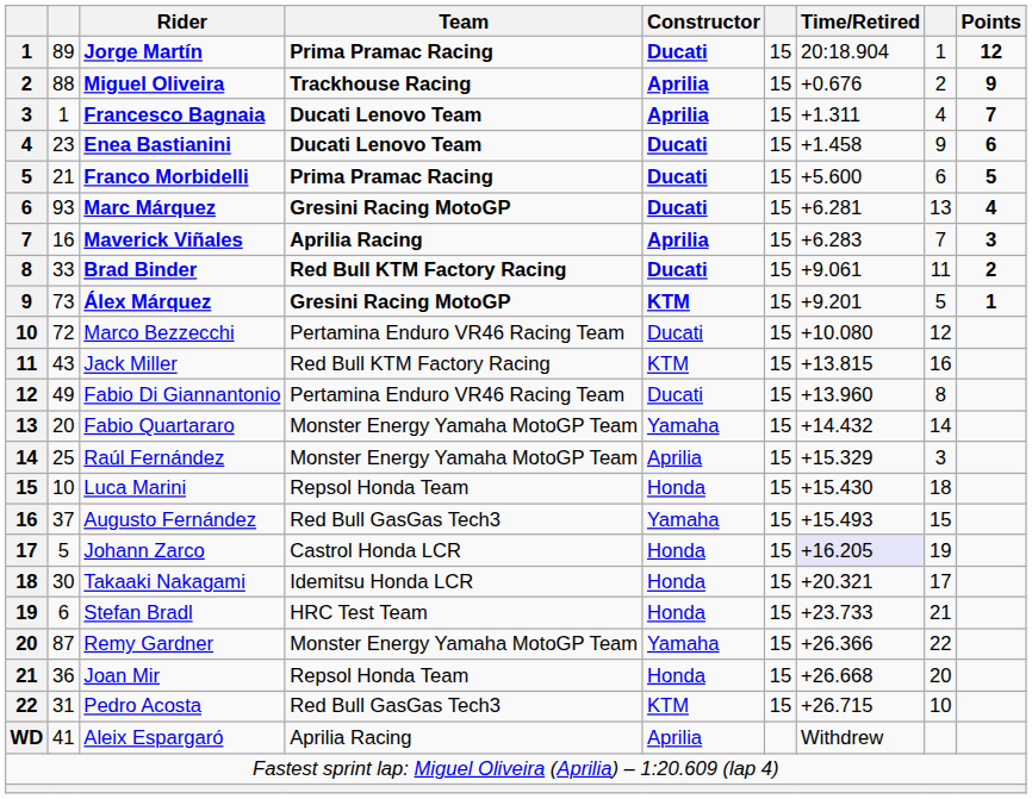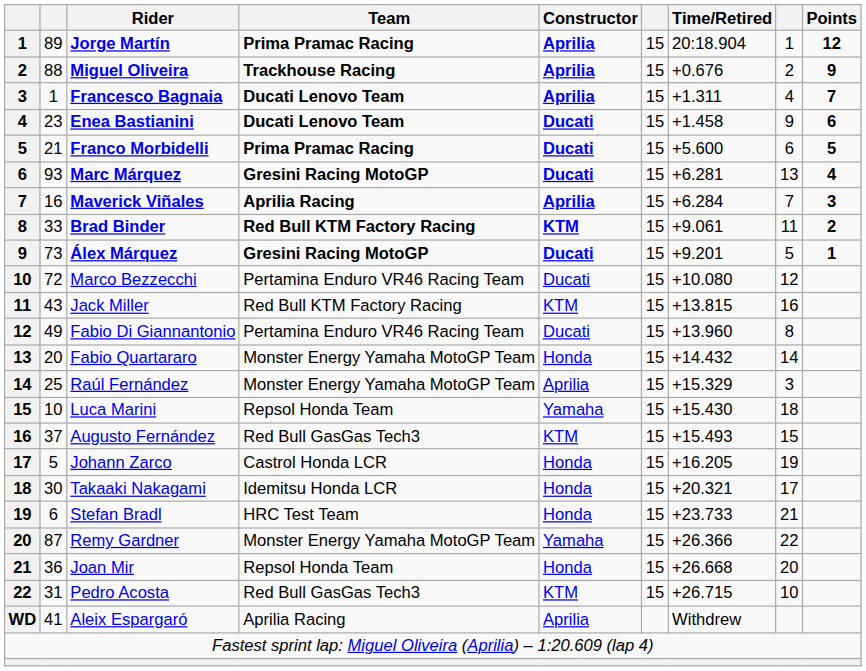 <table class="wikitable sortable" style="font-size: 85%;">
 <tr>
 <th scope="col"></th>
 <th scope="col"></th>
 <th scope="col">Rider</th>
 <th scope="col">Team</th>
 <th scope="col">Constructor</th>
 <th scope="col" class="unsortable"></th>
 <th scope="col" class="unsortable">Time/Retired</th>
 <th scope="col"></th>
 <th scope="col">Points</th>
 </tr>
 <tr>
 <th scope="row">1</th>
 <td align="center">89</td>
 <td data-sort-value="mart"> <strong><a href='#'>Jorge Martín</a></strong></td>
 <td><strong>Prima Pramac Racing</strong></td>
-<td><strong><a href='#'>Ducati</a></strong></td>
+<td><strong><a href='#'>Aprilia</a></strong></td>
 <td>15</td>
 <td>20:18.904</td>
 <td align="center">1</td>
 <td align="center"><strong>12</strong></td>
 </tr>
 <tr>
 <th scope="row">2</th>
 <td align="center">88</td>
 <td data-sort-value="oli"> <strong><a href='#'>Miguel Oliveira</a></strong></td>
 <td><strong>Trackhouse Racing</strong></td>
 <td><strong><a href='#'>Aprilia</a></strong></td>
 <td>15</td>
 <td>+0.676</td>
 <td align="center">2</td>
 <td align="center"><strong>9</strong></td>
 </tr>
 <tr>
 <th scope="row">3</th>
 <td align="center">1</td>
 <td data-sort-value="bag"> <strong><a href='#'>Francesco Bagnaia</a></strong></td>
 <td><strong>Ducati Lenovo Team</strong></td>
 <td><strong><a href='#'>Aprilia</a></strong></td>
 <td>15</td>
 <td>+1.311</td>
 <td align="center">4</td>
 <td align="center"><strong>7</strong></td>
 </tr>
 <tr>
 <th scope="row">4</th>
 <td align="center">23</td>
 <td data-sort-value="bas"> <strong><a href='#'>Enea Bastianini</a></strong></td>
 <td><strong>Ducati Lenovo Team</strong></td>
 <td><strong><a href='#'>Ducati</a></strong></td>
 <td>15</td>
 <td>+1.458</td>
 <td align="center">9</td>
 <td align="center"><strong>6</strong></td>
 </tr>
 <tr>
 <th scope="row">5</th>
 <td align="center">21</td>
 <td data-sort-value="mor"> <strong><a href='#'>Franco Morbidelli</a></strong></td>
 <td><strong>Prima Pramac Racing</strong></td>
 <td><strong><a href='#'>Ducati</a></strong></td>
 <td>15</td>
 <td>+5.600</td>
 <td align="center">6</td>
 <td align="center"><strong>5</strong></td>
 </tr>
 <tr>
 <th scope="row">6</th>
 <td align="center">93</td>
 <td data-sort-value="marqm"> <strong><a href='#'>Marc Márquez</a></strong></td>
 <td><strong>Gresini Racing MotoGP</strong></td>
 <td><strong><a href='#'>Ducati</a></strong></td>
 <td>15</td>
 <td>+6.281</td>
 <td align="center">13</td>
 <td align="center"><strong>4</strong></td>
 </tr>
 <tr>
 <th scope="row">7</th>
 <td align="center">16</td>
 <td data-sort-value="vin"> <strong><a href='#'>Maverick Viñales</a></strong></td>
 <td><strong>Aprilia Racing</strong></td>
 <td><strong><a href='#'>Aprilia</a></strong></td>
 <td>15</td>
-<td>+6.283</td>
+<td>+6.284</td>
 <td align="center">7</td>
 <td align="center"><strong>3</strong></td>
 </tr>
 <tr>
 <th scope="row">8</th>
 <td align="center">33</td>
 <td data-sort-value="bin"> <strong><a href='#'>Brad Binder</a></strong></td>
 <td><strong>Red Bull KTM Factory Racing</strong></td>
-<td><strong><a href='#'>Ducati</a></strong></td>
+<td><strong><a href='#'>KTM</a></strong></td>
 <td>15</td>
 <td>+9.061</td>
 <td align="center">11</td>
 <td align="center"><strong>2</strong></td>
 </tr>
 <tr>
 <th scope="row">9</th>
 <td align="center">73</td>
 <td data-sort-value="marqa"> <strong><a href='#'>Álex Márquez</a></strong></td>
 <td><strong>Gresini Racing MotoGP</strong></td>
-<td><strong><a href='#'>KTM</a></strong></td>
+<td><strong><a href='#'>Ducati</a></strong></td>
 <td>15</td>
 <td>+9.201</td>
 <td align="center">5</td>
 <td align="center"><strong>1</strong></td>
 </tr>
 <tr>
 <th scope="row">10</th>
 <td align="center">72</td>
 <td data-sort-value="bez"> <a href='#'>Marco Bezzecchi</a></td>
 <td>Pertamina Enduro VR46 Racing Team</td>
 <td><a href='#'>Ducati</a></td>
 <td>15</td>
 <td>+10.080</td>
 <td align="center">12</td>
 <td></td>
 </tr>
 <tr>
 <th scope="row">11</th>
 <td align="center">43</td>
 <td data-sort-value="mil"> <a href='#'>Jack Miller</a></td>
 <td>Red Bull KTM Factory Racing</td>
 <td><a href='#'>KTM</a></td>
 <td>15</td>
 <td>+13.815</td>
 <td align="center">16</td>
 <td align="center"></td>
 </tr>
 <tr>
 <th scope="row">12</th>
 <td align="center">49</td>
 <td data-sort-value="dig"> <a href='#'>Fabio Di Giannantonio</a></td>
 <td>Pertamina Enduro VR46 Racing Team</td>
 <td><a href='#'>Ducati</a></td>
 <td>15</td>
 <td>+13.960</td>
 <td align="center">8</td>
 <td align="center"></td>
 </tr>
 <tr>
 <th scope="row">13</th>
 <td align="center">20</td>
 <td data-sort-value="qua"> <a href='#'>Fabio Quartararo</a></td>
 <td>Monster Energy Yamaha MotoGP Team</td>
-<td><a href='#'>Yamaha</a></td>
+<td><a href='#'>Honda</a></td>
 <td>15</td>
 <td>+14.432</td>
 <td align="center">14</td>
 <td></td>
 </tr>
 <tr>
 <th scope="row">14</th>
 <td align="center">25</td>
 <td data-sort-value="ferr"> <a href='#'>Raúl Fernández</a></td>
 <td>Monster Energy Yamaha MotoGP Team</td>
 <td><a href='#'>Aprilia</a></td>
 <td>15</td>
 <td>+15.329</td>
 <td align="center">3</td>
 <td align="center"></td>
 </tr>
 <tr>
 <th scope="row">15</th>
 <td align="center">10</td>
 <td data-sort-value="mari"> <a href='#'>Luca Marini</a></td>
 <td>Repsol Honda Team</td>
-<td><a href='#'>Honda</a></td>
+<td><a href='#'>Yamaha</a></td>
 <td>15</td>
 <td>+15.430</td>
 <td align="center">18</td>
 <td align="center"></td>
 </tr>
 <tr>
 <th scope="row">16</th>
 <td align="center">37</td>
 <td data-sort-value="fera"> <a href='#'>Augusto Fernández</a></td>
 <td>Red Bull GasGas Tech3</td>
-<td><a href='#'>Yamaha</a></td>
+<td><a href='#'>KTM</a></td>
 <td>15</td>
 <td>+15.493</td>
 <td align="center">15</td>
 <td></td>
 </tr>
 <tr>
 <th scope="row">17</th>
 <td align="center">5</td>
 <td data-sort-value="zar"> <a href='#'>Johann Zarco</a></td>
 <td>Castrol Honda LCR</td>
 <td><a href='#'>Honda</a></td>
 <td>15</td>
-<td style="background: lavender;">+16.205</td>
+<td>+16.205</td>
 <td align="center">19</td>
 <td></td>
 </tr>
 <tr>
 <th scope="row">18</th>
 <td align="center">30</td>
 <td data-sort-value="nak"> <a href='#'>Takaaki Nakagami</a></td>
 <td>Idemitsu Honda LCR</td>
 <td><a href='#'>Honda</a></td>
 <td>15</td>
 <td>+20.321</td>
 <td align="center">17</td>
 <td></td>
 </tr>
 <tr>
 <th scope="row">19</th>
 <td align="center">6</td>
 <td data-sort-value="bra"> <a href='#'>Stefan Bradl</a></td>
 <td>HRC Test Team</td>
 <td><a href='#'>Honda</a></td>
 <td>15</td>
 <td>+23.733</td>
 <td align="center">21</td>
 <td></td>
 </tr>
 <tr>
 <th scope="row">20</th>
 <td align="center">87</td>
 <td data-sort-value="gar"> <a href='#'>Remy Gardner</a></td>
 <td>Monster Energy Yamaha MotoGP Team</td>
 <td><a href='#'>Yamaha</a></td>
 <td>15</td>
 <td>+26.366</td>
 <td align="center">22</td>
 <td></td>
 </tr>
 <tr>
 <th scope="row">21</th>
 <td align="center">36</td>
 <td data-sort-value="mir"> <a href='#'>Joan Mir</a></td>
 <td>Repsol Honda Team</td>
 <td><a href='#'>Honda</a></td>
 <td>15</td>
 <td>+26.668</td>
 <td align="center">20</td>
 <td align="center"></td>
 </tr>
 <tr>
 <th scope="row">22</th>
 <td align="center">31</td>
 <td data-sort-value="aco"> <a href='#'>Pedro Acosta</a></td>
 <td>Red Bull GasGas Tech3</td>
 <td><a href='#'>KTM</a></td>
 <td>15</td>
 <td>+26.715</td>
 <td align="center">10</td>
 <td align="center"></td>
 </tr>
 <tr>
 <th scope="row">WD</th>
 <td align="center">41</td>
 <td data-sort-value="esp"> <a href='#'>Aleix Espargaró</a></td>
 <td>Aprilia Racing</td>
 <td><a href='#'>Aprilia</a></td>
 <td></td>
 <td>Withdrew</td>
 <td align="center"></td>
 <td align="center"></td>
 </tr>
 <tr class="sortbottom">
 <td colspan="9" style="text-align:center"><em>Fastest sprint lap:  <a href='#'>Miguel Oliveira</a> (<a href='#'>Aprilia</a>) – 1:20.609 (lap 4)</em></td>
 </tr>
 <tr class="sortbottom">
 <th colspan=9></th>
 </tr>
 </table>
